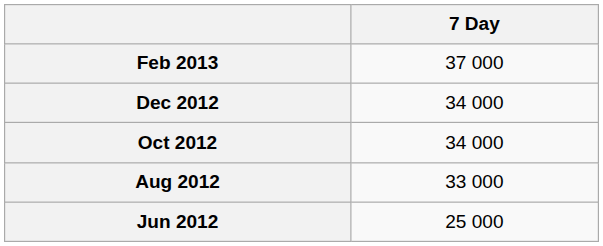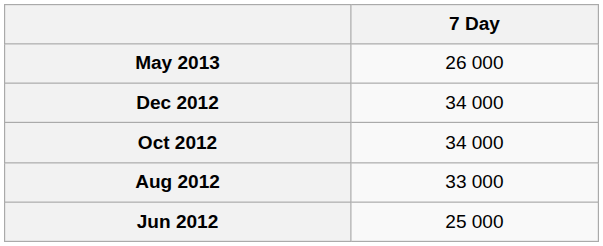 <table class="wikitable sortable" style="text-align:center; width:500px; height:200px;">
 <tr>
 <th></th>
 <th>7 Day</th>
 </tr>
 <tr>
-<th scope="row">Feb 2013</th>
-<td>37 000</td>
+<th scope="row">May 2013</th>
+<td>26 000</td>
 </tr>
 <tr>
 <th scope="row">Dec 2012</th>
 <td>34 000</td>
 </tr>
 <tr>
 <th scope="row">Oct 2012</th>
 <td>34 000</td>
 </tr>
 <tr>
 <th scope="row">Aug 2012</th>
 <td>33 000</td>
 </tr>
 <tr>
 <th scope="row">Jun 2012</th>
 <td>25 000</td>
 </tr>
 </table>
